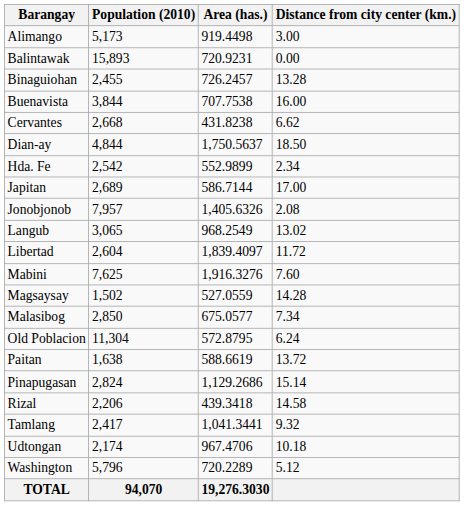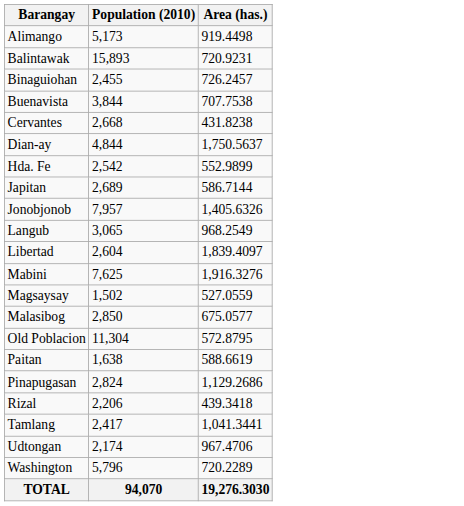 <table class="wikitable sortable">
 <tr>
 <th>Barangay</th>
 <th>Population (2010)</th>
 <th>Area (has.)</th>
-<th>Distance from city center (km.)</th>
 </tr>
 <tr>
 <td>Alimango</td>
 <td>5,173</td>
 <td>919.4498</td>
-<td>3.00</td>
 </tr>
 <tr>
 <td>Balintawak</td>
 <td>15,893</td>
 <td>720.9231</td>
-<td>0.00</td>
 </tr>
 <tr>
 <td>Binaguiohan</td>
 <td>2,455</td>
 <td>726.2457</td>
-<td>13.28</td>
 </tr>
 <tr>
 <td>Buenavista</td>
 <td>3,844</td>
 <td>707.7538</td>
-<td>16.00</td>
 </tr>
 <tr>
 <td>Cervantes</td>
 <td>2,668</td>
 <td>431.8238</td>
-<td>6.62</td>
 </tr>
 <tr>
 <td>Dian-ay</td>
 <td>4,844</td>
 <td>1,750.5637</td>
-<td>18.50</td>
 </tr>
 <tr>
 <td>Hda. Fe</td>
 <td>2,542</td>
 <td>552.9899</td>
-<td>2.34</td>
 </tr>
 <tr>
 <td>Japitan</td>
 <td>2,689</td>
 <td>586.7144</td>
-<td>17.00</td>
 </tr>
 <tr>
 <td>Jonobjonob</td>
 <td>7,957</td>
 <td>1,405.6326</td>
-<td>2.08</td>
 </tr>
 <tr>
 <td>Langub</td>
 <td>3,065</td>
 <td>968.2549</td>
-<td>13.02</td>
 </tr>
 <tr>
 <td>Libertad</td>
 <td>2,604</td>
 <td>1,839.4097</td>
-<td>11.72</td>
 </tr>
 <tr>
 <td>Mabini</td>
 <td>7,625</td>
 <td>1,916.3276</td>
-<td>7.60</td>
 </tr>
 <tr>
 <td>Magsaysay</td>
 <td>1,502</td>
 <td>527.0559</td>
-<td>14.28</td>
 </tr>
 <tr>
 <td>Malasibog</td>
 <td>2,850</td>
 <td>675.0577</td>
-<td>7.34</td>
 </tr>
 <tr>
 <td>Old Poblacion</td>
 <td>11,304</td>
 <td>572.8795</td>
-<td>6.24</td>
 </tr>
 <tr>
 <td>Paitan</td>
 <td>1,638</td>
 <td>588.6619</td>
-<td>13.72</td>
 </tr>
 <tr>
 <td>Pinapugasan</td>
 <td>2,824</td>
 <td>1,129.2686</td>
-<td>15.14</td>
 </tr>
 <tr>
 <td>Rizal</td>
 <td>2,206</td>
 <td>439.3418</td>
-<td>14.58</td>
 </tr>
 <tr>
 <td>Tamlang</td>
 <td>2,417</td>
 <td>1,041.3441</td>
-<td>9.32</td>
 </tr>
 <tr>
 <td>Udtongan</td>
 <td>2,174</td>
 <td>967.4706</td>
-<td>10.18</td>
 </tr>
 <tr>
 <td>Washington</td>
 <td>5,796</td>
 <td>720.2289</td>
-<td>5.12</td>
 </tr>
 <tr>
 <th>TOTAL</th>
 <th>94,070</th>
 <th>19,276.3030</th>
-<th></th>
 </tr>
 </table>
